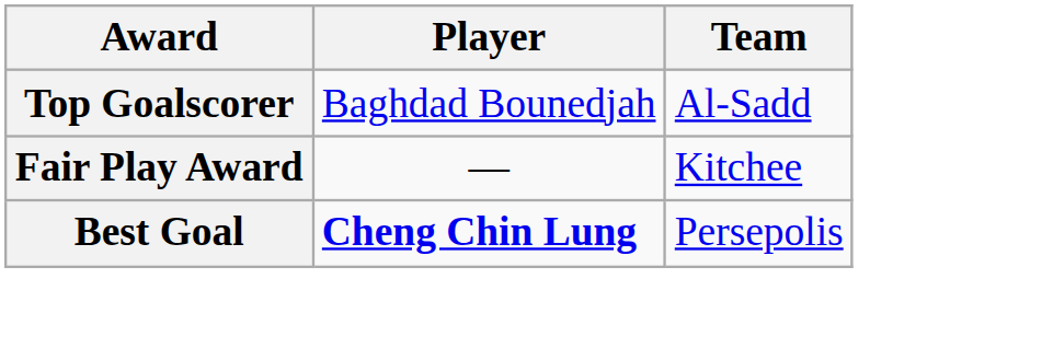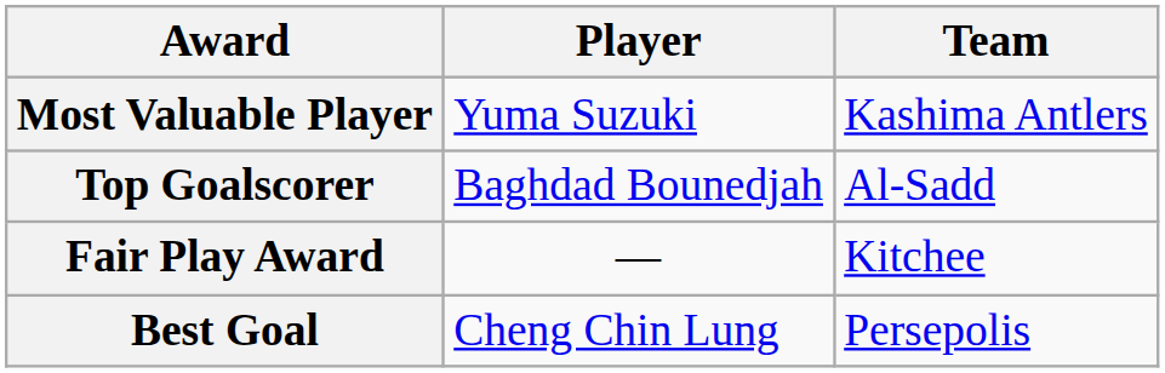 <table class="wikitable" style="text-align:center">
 <tr>
 <th>Award</th>
 <th>Player</th>
 <th>Team</th>
+</tr>
+<tr>
+<th>Most Valuable Player</th>
+<td align=left> <a href='#'>Yuma Suzuki</a></td>
+<td align=left> <a href='#'>Kashima Antlers</a></td>
 </tr>
 <tr>
 <th>Top Goalscorer</th>
 <td align=left> <a href='#'>Baghdad Bounedjah</a></td>
 <td align=left> <a href='#'>Al-Sadd</a></td>
 </tr>
 <tr>
 <th>Fair Play Award</th>
 <td>—</td>
 <td align=left> <a href='#'>Kitchee</a></td>
 </tr>
 <tr>
 <th>Best Goal</th>
-<td align=left><strong> <a href='#'>Cheng Chin Lung</a></strong></td>
+<td align=left> <a href='#'>Cheng Chin Lung</a></td>
 <td align=left> <a href='#'>Persepolis</a></td>
 </tr>
 </table>
